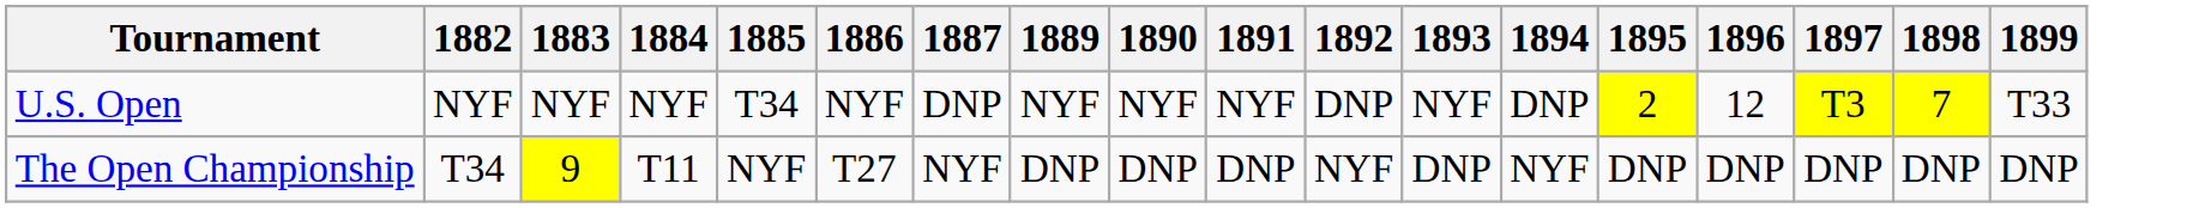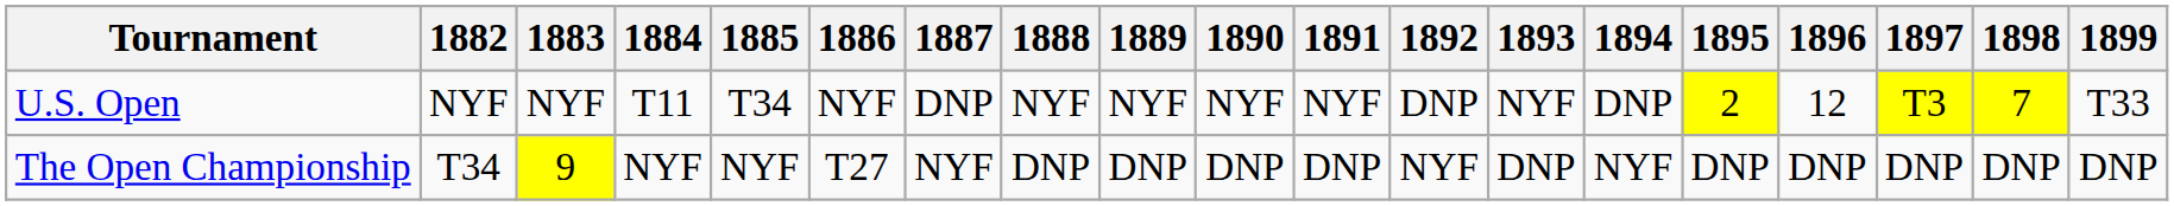 <table class="wikitable" style="font-size:95%;text-align:center;">
 <tr>
 <th>Tournament</th>
 <th>1882</th>
 <th>1883</th>
 <th>1884</th>
 <th>1885</th>
 <th>1886</th>
 <th>1887</th>
+<th>1888</th>
 <th>1889</th>
 <th>1890</th>
 <th>1891</th>
 <th>1892</th>
 <th>1893</th>
 <th>1894</th>
 <th>1895</th>
 <th>1896</th>
 <th>1897</th>
 <th>1898</th>
 <th>1899</th>
 </tr>
 <tr>
 <td align="left"><a href='#'>U.S. Open</a></td>
 <td>NYF</td>
 <td>NYF</td>
-<td>NYF</td>
+<td>T11</td>
 <td>T34</td>
 <td>NYF</td>
 <td>DNP</td>
+<td>NYF</td>
 <td>NYF</td>
 <td>NYF</td>
 <td>NYF</td>
 <td>DNP</td>
 <td>NYF</td>
 <td>DNP</td>
 <td style="background:yellow;">2</td>
 <td>12</td>
 <td style="background:yellow;">T3</td>
 <td style="background:yellow;">7</td>
 <td>T33</td>
 </tr>
 <tr>
 <td align="left"><a href='#'>The Open Championship</a></td>
 <td>T34</td>
 <td style="background:yellow;">9</td>
-<td>T11</td>
+<td>NYF</td>
 <td>NYF</td>
 <td>T27</td>
 <td>NYF</td>
+<td>DNP</td>
 <td>DNP</td>
 <td>DNP</td>
 <td>DNP</td>
 <td>NYF</td>
 <td>DNP</td>
 <td>NYF</td>
 <td>DNP</td>
 <td>DNP</td>
 <td>DNP</td>
 <td>DNP</td>
 <td>DNP</td>
 </tr>
 </table>
